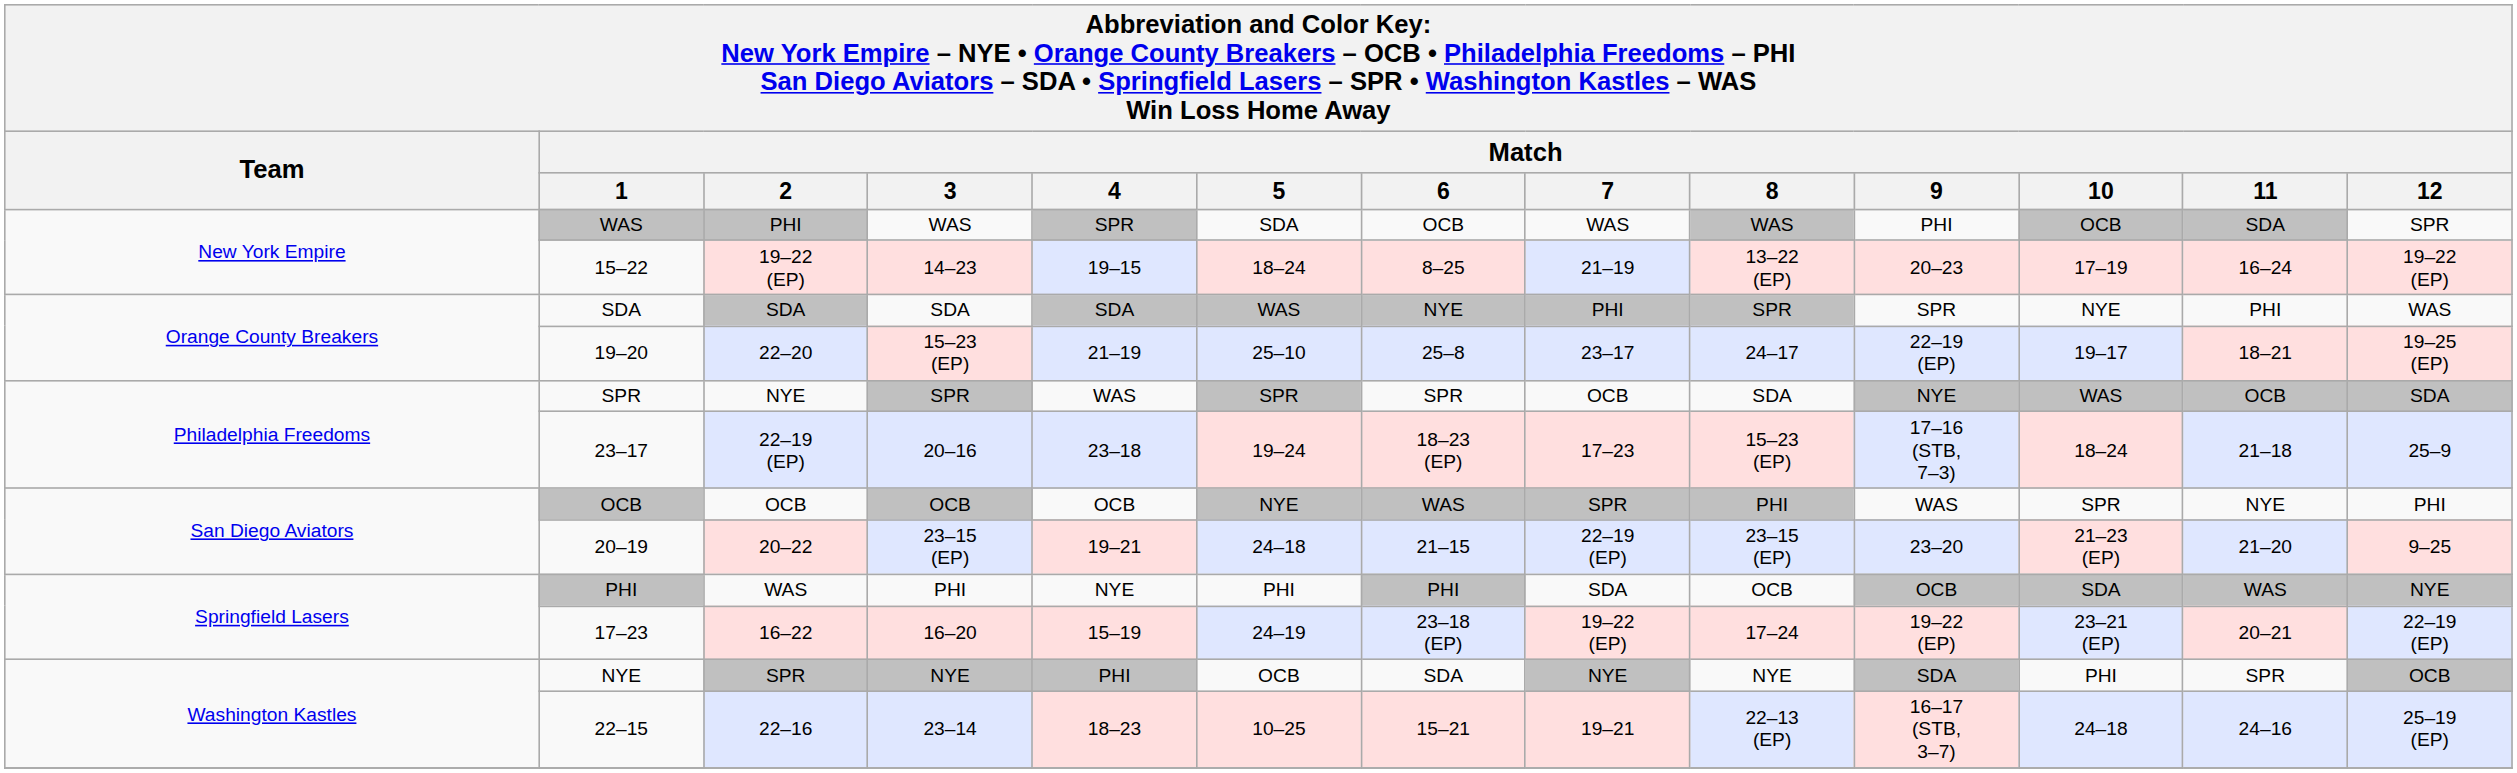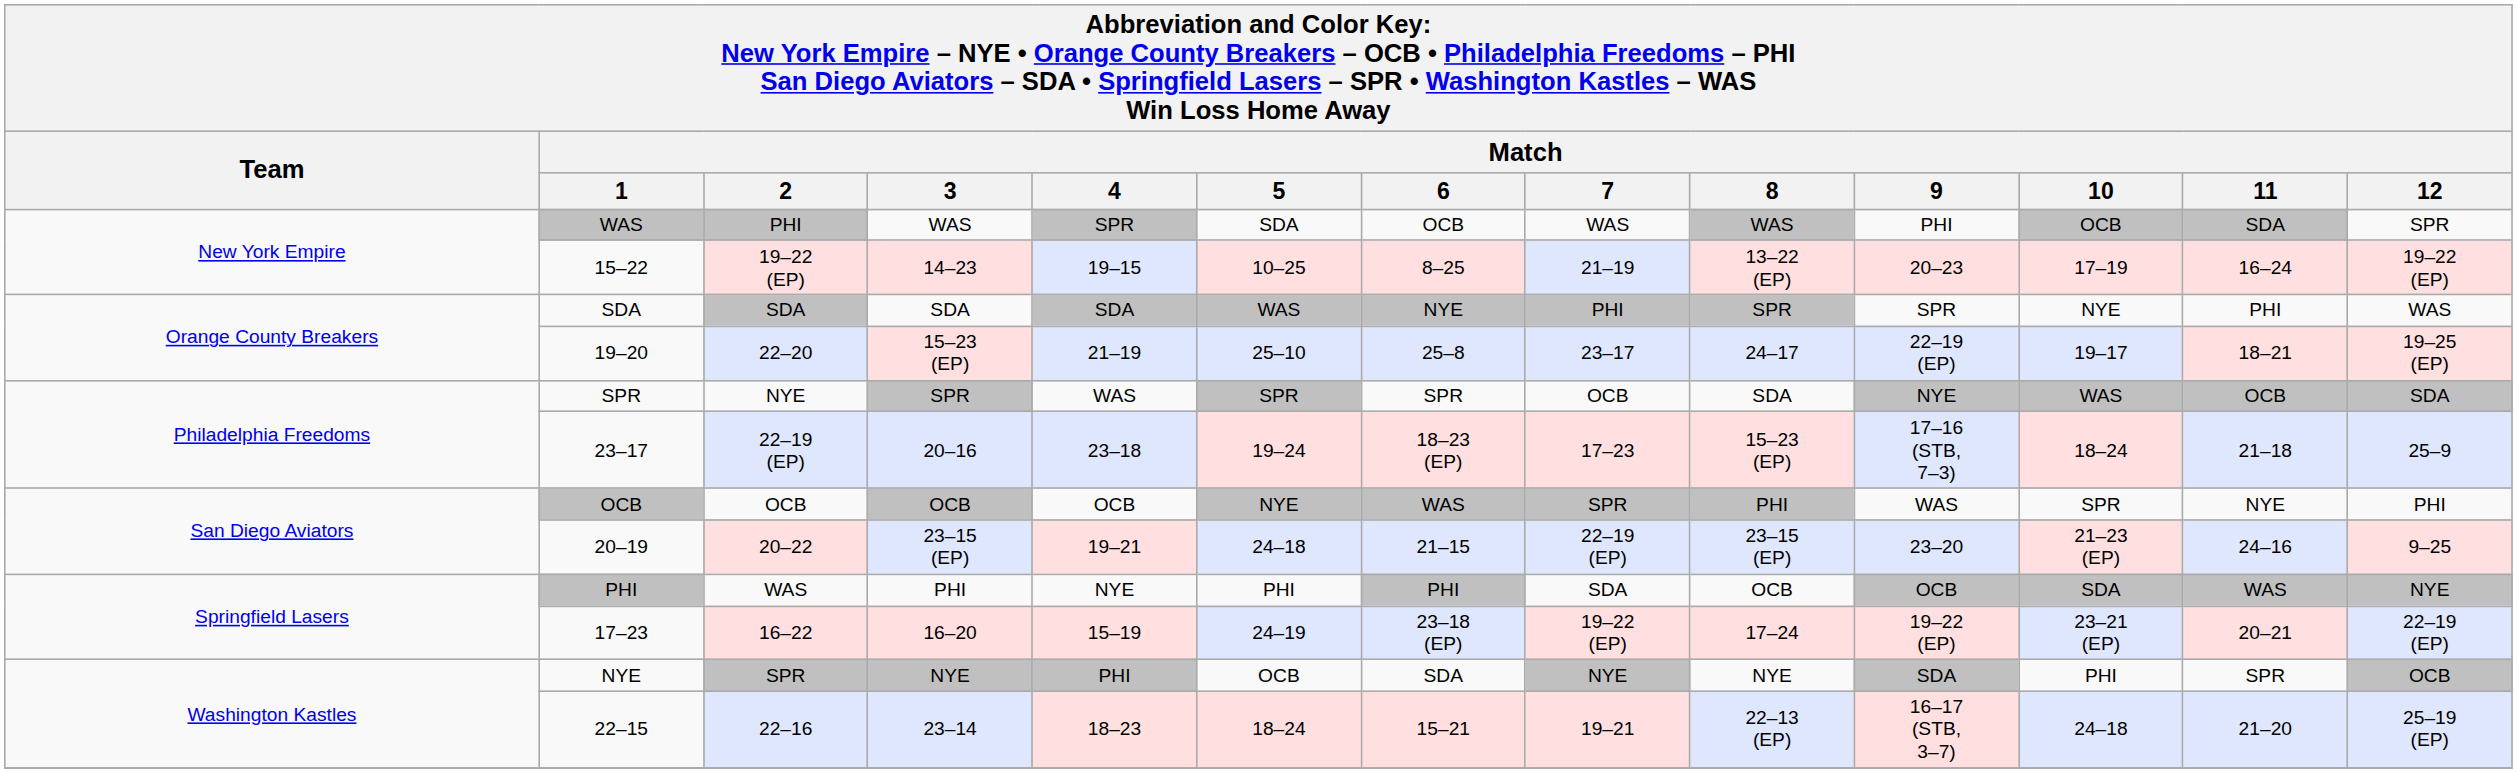 <table class="wikitable" style="text-align:center;width=100%">
 <tr>
 <th colspan="13">Abbreviation and Color Key:<br><a href='#'>New York Empire</a> – NYE • <a href='#'>Orange County Breakers</a> – OCB • <a href='#'>Philadelphia Freedoms</a> – PHI<br><a href='#'>San Diego Aviators</a> – SDA • <a href='#'>Springfield Lasers</a> – SPR • <a href='#'>Washington Kastles</a> – WAS<br><span>Win</span>  <span>Loss</span>  <span>Home</span>  <span>Away</span></th>
 </tr>
 <tr>
 <th width="10.4%" rowspan="2">Team</th>
 <th width="89.6%" colspan="12">Match</th>
 </tr>
 <tr style="background-color:#CCCCCC; font-size: 90%">
 <th width="3.2%">1</th>
 <th width="3.2%">2</th>
 <th width="3.2%">3</th>
 <th width="3.2%">4</th>
 <th width="3.2%">5</th>
 <th width="3.2%">6</th>
 <th width="3.2%">7</th>
 <th width="3.2%">8</th>
 <th width="3.2%">9</th>
 <th width="3.2%">10</th>
 <th width="3.2%">11</th>
 <th width="3.2%">12<br></th>
 </tr>
 <tr style="font-size: 75%">
 <td rowspan="2"><a href='#'>New York Empire</a></td>
 <td bgcolor=#C0C0C0>WAS</td>
 <td bgcolor=#C0C0C0>PHI</td>
 <td>WAS</td>
 <td bgcolor=#C0C0C0>SPR</td>
 <td>SDA</td>
 <td>OCB</td>
 <td>WAS</td>
 <td bgcolor=#C0C0C0>WAS</td>
 <td>PHI</td>
 <td bgcolor=#C0C0C0>OCB</td>
 <td bgcolor=#C0C0C0>SDA</td>
 <td>SPR</td>
 </tr>
 <tr style="font-size: 75%">
 <td>15–22</td>
 <td bgcolor=#FFDFDF>19–22<br>(EP)</td>
 <td bgcolor=#FFDFDF>14–23</td>
 <td bgcolor=#DFE7FF>19–15</td>
-<td bgcolor=#FFDFDF>18–24</td>
+<td bgcolor=#FFDFDF>10–25</td>
 <td bgcolor=#FFDFDF>8–25</td>
 <td bgcolor=#DFE7FF>21–19</td>
 <td bgcolor=#FFDFDF>13–22<br>(EP)</td>
 <td bgcolor=#FFDFDF>20–23</td>
 <td bgcolor=#FFDFDF>17–19</td>
 <td bgcolor=#FFDFDF>16–24</td>
 <td bgcolor=#FFDFDF>19–22<br>(EP)</td>
 </tr>
 <tr style="font-size: 75%">
 <td rowspan="2"><a href='#'>Orange County Breakers</a></td>
 <td>SDA</td>
 <td bgcolor=#C0C0C0>SDA</td>
 <td>SDA</td>
 <td bgcolor=#C0C0C0>SDA</td>
 <td bgcolor=#C0C0C0>WAS</td>
 <td bgcolor=#C0C0C0>NYE</td>
 <td bgcolor=#C0C0C0>PHI</td>
 <td bgcolor=#C0C0C0>SPR</td>
 <td>SPR</td>
 <td>NYE</td>
 <td>PHI</td>
 <td>WAS</td>
 </tr>
 <tr style="font-size: 75%">
 <td>19–20</td>
 <td bgcolor=#DFE7FF>22–20</td>
 <td bgcolor=#FFDFDF>15–23<br>(EP)</td>
 <td bgcolor=#DFE7FF>21–19</td>
 <td bgcolor=#DFE7FF>25–10</td>
 <td bgcolor=#DFE7FF>25–8</td>
 <td bgcolor=#DFE7FF>23–17</td>
 <td bgcolor=#DFE7FF>24–17</td>
 <td bgcolor=#DFE7FF>22–19<br>(EP)</td>
 <td bgcolor=#DFE7FF>19–17</td>
 <td bgcolor=#FFDFDF>18–21</td>
 <td bgcolor=#FFDFDF>19–25<br>(EP)</td>
 </tr>
 <tr style="font-size: 75%">
 <td rowspan="2"><a href='#'>Philadelphia Freedoms</a></td>
 <td>SPR</td>
 <td>NYE</td>
 <td bgcolor=#C0C0C0>SPR</td>
 <td>WAS</td>
 <td bgcolor=#C0C0C0>SPR</td>
 <td>SPR</td>
 <td>OCB</td>
 <td>SDA</td>
 <td bgcolor=#C0C0C0>NYE</td>
 <td bgcolor=#C0C0C0>WAS</td>
 <td bgcolor=#C0C0C0>OCB</td>
 <td bgcolor=#C0C0C0>SDA</td>
 </tr>
 <tr style="font-size: 75%">
 <td>23–17</td>
 <td bgcolor=#DFE7FF>22–19<br>(EP)</td>
 <td bgcolor=#DFE7FF>20–16</td>
 <td bgcolor=#DFE7FF>23–18</td>
 <td bgcolor=#FFDFDF>19–24</td>
 <td bgcolor=#FFDFDF>18–23<br>(EP)</td>
 <td bgcolor=#FFDFDF>17–23</td>
 <td bgcolor=#FFDFDF>15–23<br>(EP)</td>
 <td bgcolor=#DFE7FF>17–16<br>(STB,<br>7–3)</td>
 <td bgcolor=#FFDFDF>18–24</td>
 <td bgcolor=#DFE7FF>21–18</td>
 <td bgcolor=#DFE7FF>25–9</td>
 </tr>
 <tr style="font-size: 75%">
 <td rowspan="2"><a href='#'>San Diego Aviators</a></td>
 <td bgcolor=#C0C0C0>OCB</td>
 <td>OCB</td>
 <td bgcolor=#C0C0C0>OCB</td>
 <td>OCB</td>
 <td bgcolor=#C0C0C0>NYE</td>
 <td bgcolor=#C0C0C0>WAS</td>
 <td bgcolor=#C0C0C0>SPR</td>
 <td bgcolor=#C0C0C0>PHI</td>
 <td>WAS</td>
 <td>SPR</td>
 <td>NYE</td>
 <td>PHI</td>
 </tr>
 <tr style="font-size: 75%">
 <td>20–19</td>
 <td bgcolor=#FFDFDF>20–22</td>
 <td bgcolor=#DFE7FF>23–15<br>(EP)</td>
 <td bgcolor=#FFDFDF>19–21</td>
 <td bgcolor=#DFE7FF>24–18</td>
 <td bgcolor=#DFE7FF>21–15</td>
 <td bgcolor=#DFE7FF>22–19<br>(EP)</td>
 <td bgcolor=#DFE7FF>23–15<br>(EP)</td>
 <td bgcolor=#DFE7FF>23–20</td>
 <td bgcolor=#FFDFDF>21–23<br>(EP)</td>
-<td bgcolor=#DFE7FF>21–20</td>
+<td bgcolor=#DFE7FF>24–16</td>
 <td bgcolor=#FFDFDF>9–25</td>
 </tr>
 <tr style="font-size: 75%">
 <td rowspan="2"><a href='#'>Springfield Lasers</a></td>
 <td bgcolor=#C0C0C0>PHI</td>
 <td>WAS</td>
 <td>PHI</td>
 <td>NYE</td>
 <td>PHI</td>
 <td bgcolor=#C0C0C0>PHI</td>
 <td>SDA</td>
 <td>OCB</td>
 <td bgcolor=#C0C0C0>OCB</td>
 <td bgcolor=#C0C0C0>SDA</td>
 <td bgcolor=#C0C0C0>WAS</td>
 <td bgcolor=#C0C0C0>NYE</td>
 </tr>
 <tr style="font-size: 75%">
 <td>17–23</td>
 <td bgcolor=#FFDFDF>16–22</td>
 <td bgcolor=#FFDFDF>16–20</td>
 <td bgcolor=#FFDFDF>15–19</td>
 <td bgcolor=#DFE7FF>24–19</td>
 <td bgcolor=#DFE7FF>23–18<br>(EP)</td>
 <td bgcolor=#FFDFDF>19–22<br>(EP)</td>
 <td bgcolor=#FFDFDF>17–24</td>
 <td bgcolor=#FFDFDF>19–22<br>(EP)</td>
 <td bgcolor=#DFE7FF>23–21<br>(EP)</td>
 <td bgcolor=#FFDFDF>20–21</td>
 <td bgcolor=#DFE7FF>22–19<br>(EP)</td>
 </tr>
 <tr style="font-size: 75%">
 <td rowspan="2"><a href='#'>Washington Kastles</a></td>
 <td>NYE</td>
 <td bgcolor=#C0C0C0>SPR</td>
 <td bgcolor=#C0C0C0>NYE</td>
 <td bgcolor=#C0C0C0>PHI</td>
 <td>OCB</td>
 <td>SDA</td>
 <td bgcolor=#C0C0C0>NYE</td>
 <td>NYE</td>
 <td bgcolor=#C0C0C0>SDA</td>
 <td>PHI</td>
 <td>SPR</td>
 <td bgcolor=#C0C0C0>OCB</td>
 </tr>
 <tr style="font-size: 75%">
 <td>22–15</td>
 <td bgcolor=#DFE7FF>22–16</td>
 <td bgcolor=#DFE7FF>23–14</td>
 <td bgcolor=#FFDFDF>18–23</td>
-<td bgcolor=#FFDFDF>10–25</td>
+<td bgcolor=#FFDFDF>18–24</td>
 <td bgcolor=#FFDFDF>15–21</td>
 <td bgcolor=#FFDFDF>19–21</td>
 <td bgcolor=#DFE7FF>22–13<br>(EP)</td>
 <td bgcolor=#FFDFDF>16–17<br>(STB,<br>3–7)</td>
 <td bgcolor=#DFE7FF>24–18</td>
-<td bgcolor=#DFE7FF>24–16</td>
+<td bgcolor=#DFE7FF>21–20</td>
 <td bgcolor=#DFE7FF>25–19<br>(EP)</td>
 </tr>
 <tr style="font-size: 75%">
 </tr>
 </table>
